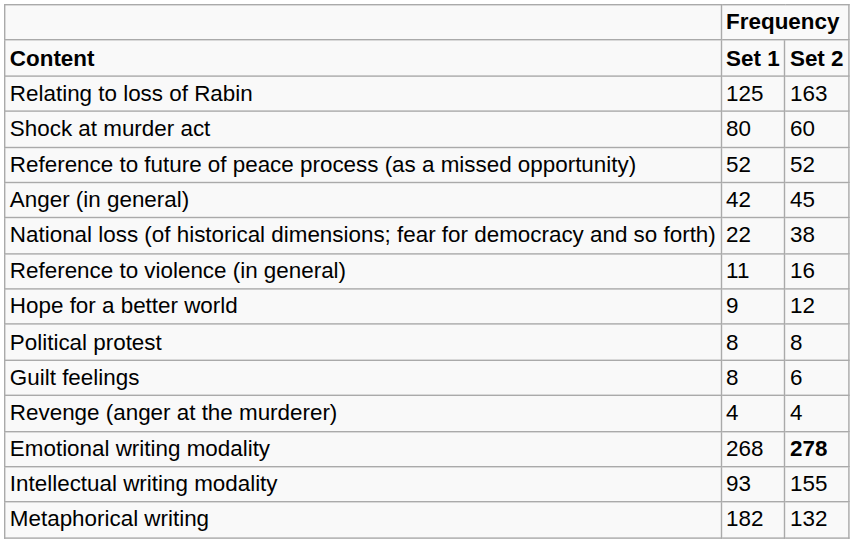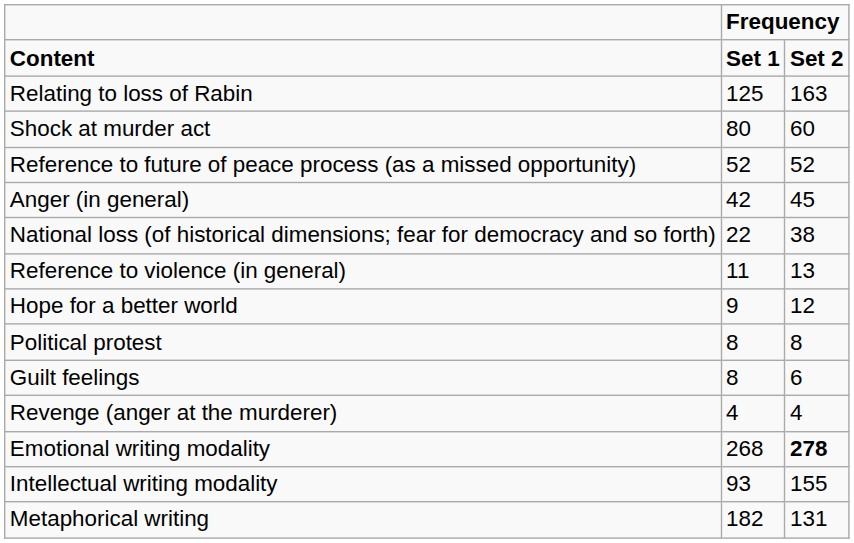 <table class="wikitable">
 <tr>
 <td></td>
 <td colspan="2" rowspan="1"><strong>Frequency</strong></td>
 </tr>
 <tr>
 <td><strong>Content</strong></td>
 <td><strong>Set 1</strong></td>
 <td><strong>Set 2</strong></td>
 </tr>
 <tr>
 <td>Relating to loss of Rabin</td>
 <td>125</td>
 <td>163</td>
 </tr>
 <tr>
 <td>Shock at murder act</td>
 <td>80</td>
 <td>60</td>
 </tr>
 <tr>
 <td>Reference to future of peace process (as a missed opportunity)</td>
 <td>52</td>
 <td>52</td>
 </tr>
 <tr>
 <td>Anger (in general)</td>
 <td>42</td>
 <td>45</td>
 </tr>
 <tr>
 <td>National loss (of historical dimensions; fear for democracy and so forth)</td>
 <td>22</td>
 <td>38</td>
 </tr>
 <tr>
 <td>Reference to violence (in general)</td>
 <td>11</td>
-<td>16</td>
+<td>13</td>
 </tr>
 <tr>
 <td>Hope for a better world</td>
 <td>9</td>
 <td>12</td>
 </tr>
 <tr>
 <td>Political protest</td>
 <td>8</td>
 <td>8</td>
 </tr>
 <tr>
 <td>Guilt feelings</td>
 <td>8</td>
 <td>6</td>
 </tr>
 <tr>
 <td>Revenge (anger at the murderer)</td>
 <td>4</td>
 <td>4</td>
 </tr>
 <tr>
 <td>Emotional writing modality</td>
 <td>268</td>
 <td><strong>278</strong></td>
 </tr>
 <tr>
 <td>Intellectual writing modality</td>
 <td>93</td>
 <td>155</td>
 </tr>
 <tr>
 <td>Metaphorical writing</td>
 <td>182</td>
-<td>132</td>
+<td>131</td>
 </tr>
 </table>
